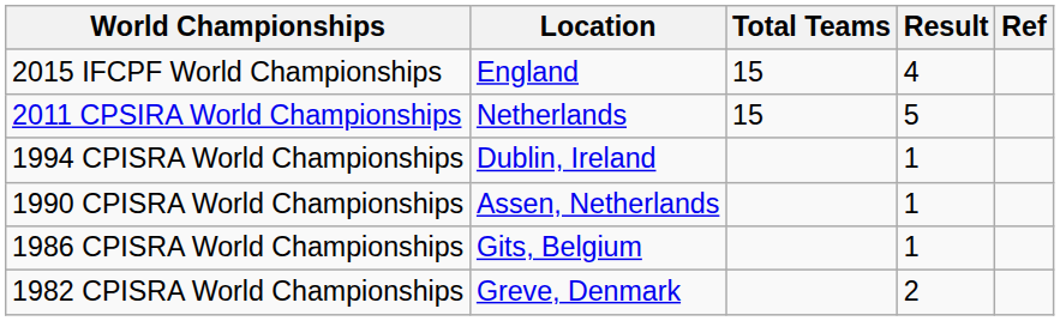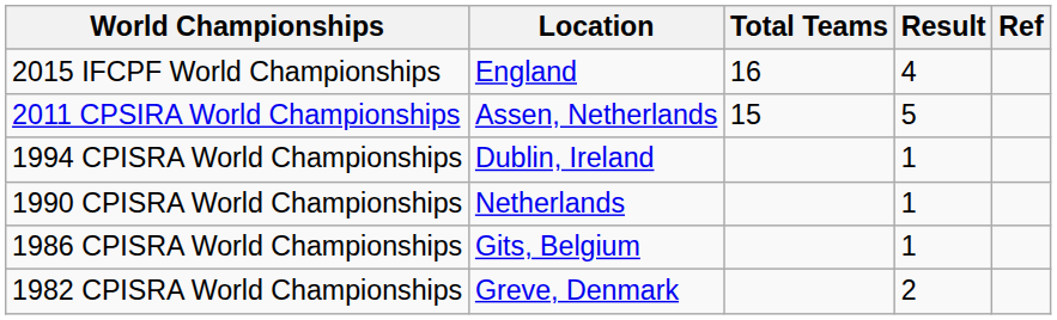 <table class="wikitable">
 <tr>
 <th>World Championships</th>
 <th>Location</th>
 <th>Total Teams</th>
 <th>Result</th>
 <th>Ref</th>
 </tr>
 <tr>
 <td>2015 IFCPF World Championships</td>
 <td><a href='#'>England</a></td>
-<td>15</td>
+<td>16</td>
 <td>4</td>
 <td></td>
 </tr>
 <tr>
 <td><a href='#'>2011 CPSIRA World Championships</a></td>
-<td><a href='#'>Netherlands</a></td>
+<td><a href='#'>Assen, Netherlands</a></td>
 <td>15</td>
 <td>5</td>
 <td></td>
 </tr>
 <tr>
 <td>1994 CPISRA World Championships</td>
 <td><a href='#'>Dublin, Ireland</a></td>
 <td></td>
 <td>1</td>
 <td></td>
 </tr>
 <tr>
 <td>1990 CPISRA World Championships</td>
-<td><a href='#'>Assen, Netherlands</a></td>
+<td><a href='#'>Netherlands</a></td>
 <td></td>
 <td>1</td>
 <td></td>
 </tr>
 <tr>
 <td>1986 CPISRA World Championships</td>
 <td><a href='#'>Gits, Belgium</a></td>
 <td></td>
 <td>1</td>
 <td></td>
 </tr>
 <tr>
 <td>1982 CPISRA World Championships</td>
 <td><a href='#'>Greve, Denmark</a></td>
 <td></td>
 <td>2</td>
 <td></td>
 </tr>
 </table>
